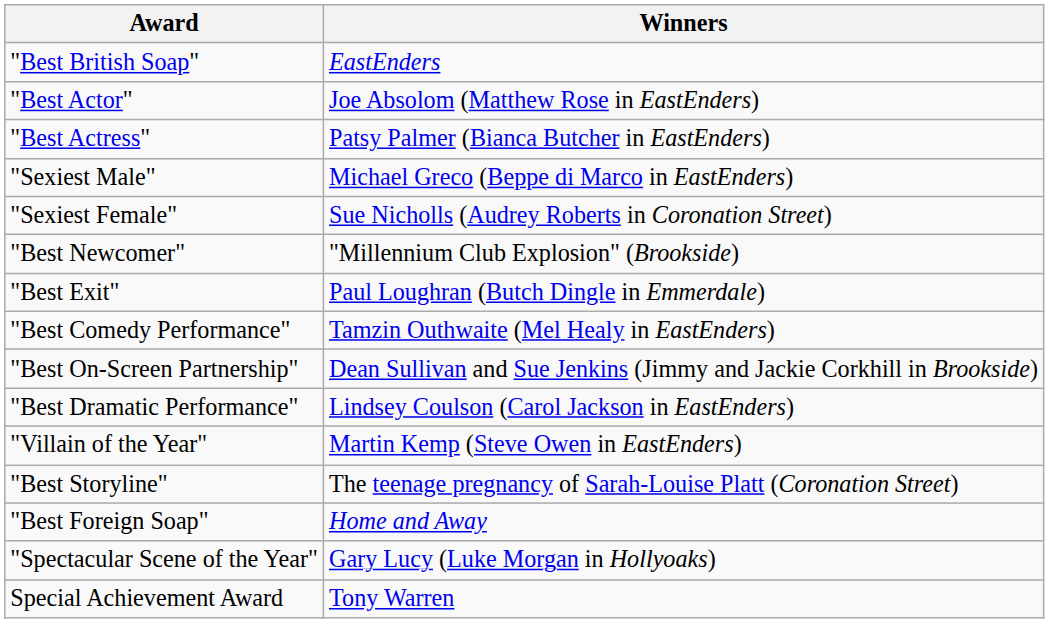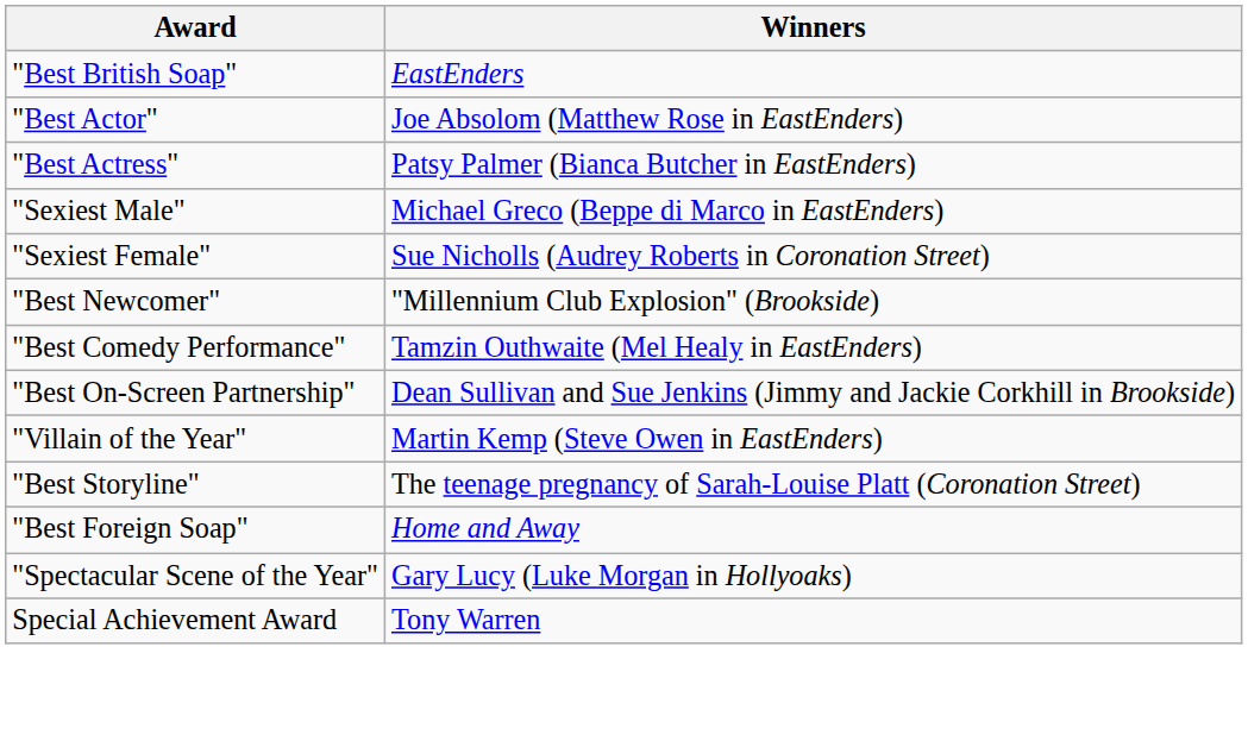 <table class="wikitable">
 <tr>
 <th>Award</th>
 <th>Winners</th>
 </tr>
 <tr>
 <td>"<a href='#'>Best British Soap</a>"</td>
 <td><em><a href='#'>EastEnders</a></em></td>
 </tr>
 <tr>
 <td>"<a href='#'>Best Actor</a>"</td>
 <td><a href='#'>Joe Absolom</a> (<a href='#'>Matthew Rose</a> in <em>EastEnders</em>)</td>
 </tr>
 <tr>
 <td>"<a href='#'>Best Actress</a>"</td>
 <td><a href='#'>Patsy Palmer</a> (<a href='#'>Bianca Butcher</a> in <em>EastEnders</em>)</td>
 </tr>
 <tr>
 <td>"Sexiest Male"</td>
 <td><a href='#'>Michael Greco</a> (<a href='#'>Beppe di Marco</a> in <em>EastEnders</em>)</td>
 </tr>
 <tr>
 <td>"Sexiest Female"</td>
 <td><a href='#'>Sue Nicholls</a> (<a href='#'>Audrey Roberts</a> in <em>Coronation Street</em>)</td>
 </tr>
 <tr>
 <td>"Best Newcomer"</td>
 <td>"Millennium Club Explosion" (<em>Brookside</em>)</td>
 </tr>
 <tr>
-<td>"Best Exit"</td>
-<td><a href='#'>Paul Loughran</a> (<a href='#'>Butch Dingle</a> in <em>Emmerdale</em>)</td>
-</tr>
-<tr>
 <td>"Best Comedy Performance"</td>
 <td><a href='#'>Tamzin Outhwaite</a> (<a href='#'>Mel Healy</a> in <em>EastEnders</em>)</td>
 </tr>
 <tr>
 <td>"Best On-Screen Partnership"</td>
 <td><a href='#'>Dean Sullivan</a> and <a href='#'>Sue Jenkins</a> (Jimmy and Jackie Corkhill in <em>Brookside</em>)</td>
-</tr>
-<tr>
-<td>"Best Dramatic Performance"</td>
-<td><a href='#'>Lindsey Coulson</a> (<a href='#'>Carol Jackson</a> in <em>EastEnders</em>)</td>
 </tr>
 <tr>
 <td>"Villain of the Year"</td>
 <td><a href='#'>Martin Kemp</a> (<a href='#'>Steve Owen</a> in <em>EastEnders</em>)</td>
 </tr>
 <tr>
 <td>"Best Storyline"</td>
 <td>The <a href='#'>teenage pregnancy</a> of <a href='#'>Sarah-Louise Platt</a> (<em>Coronation Street</em>)</td>
 </tr>
 <tr>
 <td>"Best Foreign Soap"</td>
 <td><em><a href='#'>Home and Away</a></em></td>
 </tr>
 <tr>
 <td>"Spectacular Scene of the Year"</td>
 <td><a href='#'>Gary Lucy</a> (<a href='#'>Luke Morgan</a> in <em>Hollyoaks</em>)</td>
 </tr>
 <tr>
 <td>Special Achievement Award</td>
 <td><a href='#'>Tony Warren</a></td>
 </tr>
 </table>
